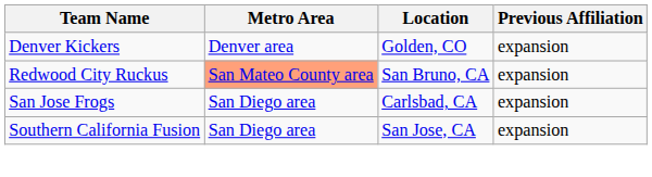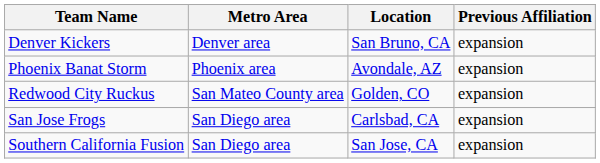 <table class="wikitable">
 <tr>
 <th>Team Name</th>
 <th>Metro Area</th>
 <th>Location</th>
 <th>Previous Affiliation</th>
 </tr>
 <tr>
 <td> <a href='#'>Denver Kickers</a></td>
 <td><a href='#'>Denver area</a></td>
-<td><a href='#'>Golden, CO</a></td>
+<td><a href='#'>San Bruno, CA</a></td>
+<td>expansion</td>
+</tr>
+<tr>
+<td> <a href='#'>Phoenix Banat Storm</a></td>
+<td><a href='#'>Phoenix area</a></td>
+<td><a href='#'>Avondale, AZ</a></td>
 <td>expansion</td>
 </tr>
 <tr>
 <td> <a href='#'>Redwood City Ruckus</a></td>
-<td style="background: lightsalmon;"><a href='#'>San Mateo County area</a></td>
-<td><a href='#'>San Bruno, CA</a></td>
+<td><a href='#'>San Mateo County area</a></td>
+<td><a href='#'>Golden, CO</a></td>
 <td>expansion</td>
 </tr>
 <tr>
 <td> <a href='#'>San Jose Frogs</a></td>
 <td><a href='#'>San Diego area</a></td>
 <td><a href='#'>Carlsbad, CA</a></td>
 <td>expansion</td>
 </tr>
 <tr>
 <td> <a href='#'>Southern California Fusion</a></td>
 <td><a href='#'>San Diego area</a></td>
 <td><a href='#'>San Jose, CA</a></td>
 <td>expansion</td>
 </tr>
 </table>
